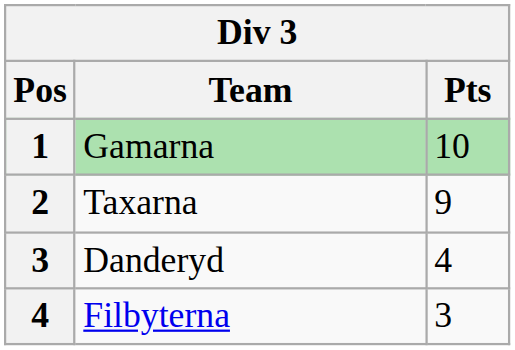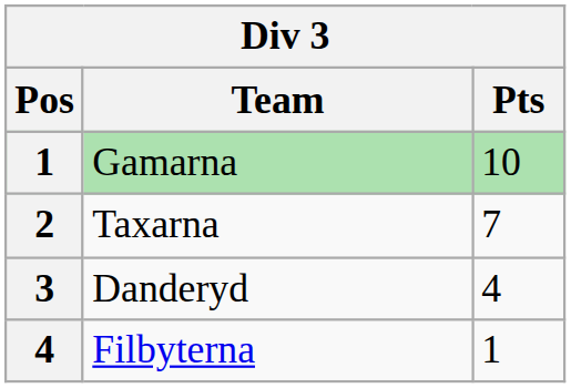 <table class="wikitable">
 <tr>
 <th colspan="3">Div 3</th>
 </tr>
 <tr>
 <th width=20>Pos</th>
 <th width=150>Team</th>
 <th width=30>Pts</th>
 </tr>
 <tr style="background:#ACE1AF;">
 <th>1</th>
 <td>Gamarna</td>
 <td>10</td>
 </tr>
 <tr>
 <th>2</th>
 <td>Taxarna</td>
-<td>9</td>
+<td>7</td>
 </tr>
 <tr>
 <th>3</th>
 <td>Danderyd</td>
 <td>4</td>
 </tr>
 <tr>
 <th>4</th>
 <td><a href='#'>Filbyterna</a></td>
-<td>3</td>
+<td>1</td>
 </tr>
 </table>
